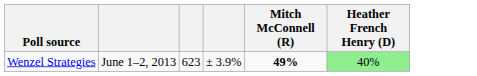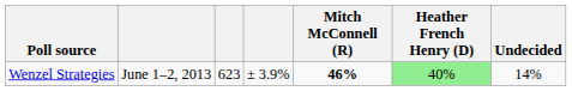 <table class="wikitable" style="text-align:center">
 <tr valign= bottom>
 <th>Poll source</th>
 <th></th>
 <th></th>
 <th></th>
 <th style="width:100px;">Mitch<br>McConnell (R)</th>
 <th style="width:100px;">Heather<br>French<br>Henry (D)</th>
+<th>Undecided</th>
 </tr>
 <tr>
 <td align=left><a href='#'>Wenzel Strategies</a></td>
 <td>June 1–2, 2013</td>
 <td>623</td>
 <td>± 3.9%</td>
-<td><strong>49%</strong></td>
+<td><strong>46%</strong></td>
 <td style="background: lightgreen;">40%</td>
+<td>14%</td>
 </tr>
 </table>
